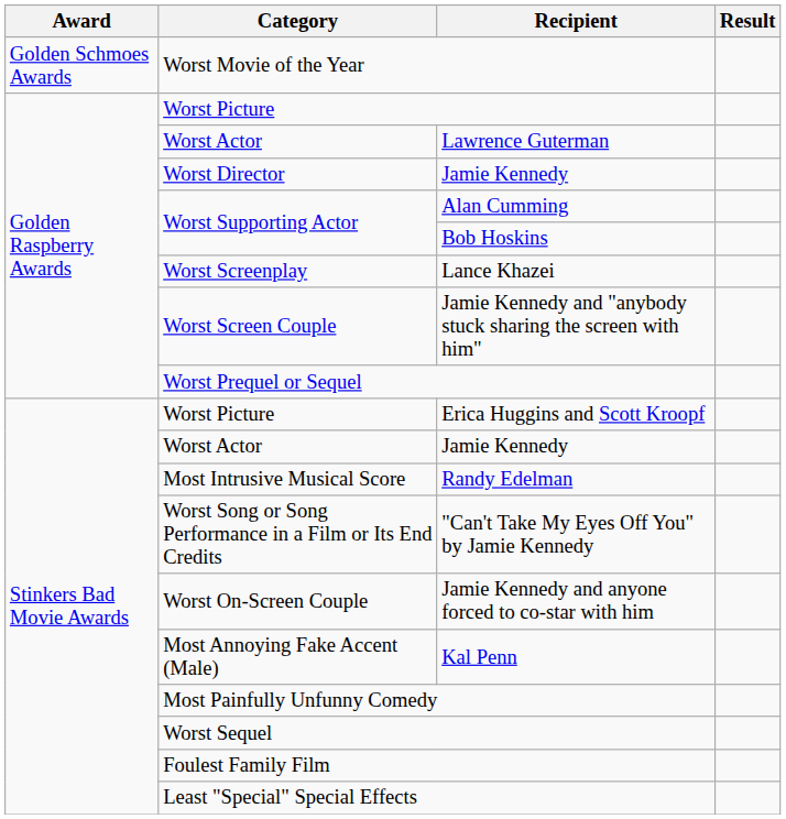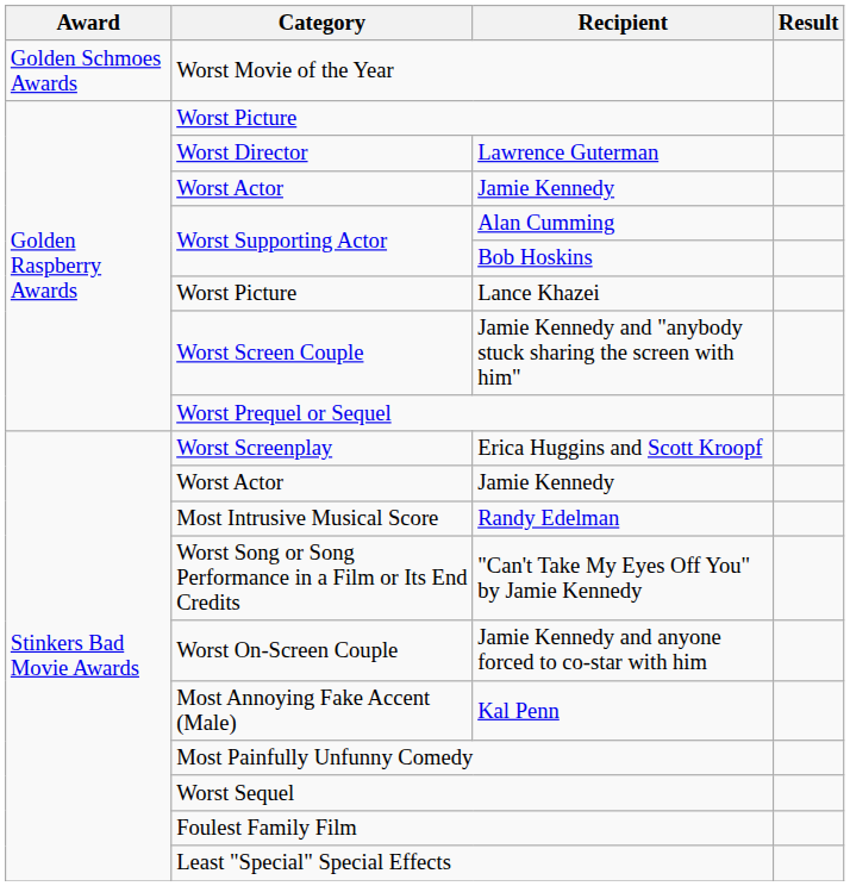 <table class="wikitable">
 <tr>
 <th>Award</th>
 <th>Category</th>
 <th>Recipient</th>
 <th>Result</th>
 </tr>
 <tr>
 <td><a href='#'>Golden Schmoes Awards</a></td>
 <td colspan="2">Worst Movie of the Year</td>
 <td></td>
 </tr>
 <tr>
 <td rowspan="8"><a href='#'>Golden Raspberry Awards</a></td>
 <td colspan="2"><a href='#'>Worst Picture</a></td>
 <td></td>
 </tr>
 <tr>
-<td><a href='#'>Worst Actor</a></td>
+<td><a href='#'>Worst Director</a></td>
 <td><a href='#'>Lawrence Guterman</a></td>
 <td></td>
 </tr>
 <tr>
-<td><a href='#'>Worst Director</a></td>
+<td><a href='#'>Worst Actor</a></td>
 <td><a href='#'>Jamie Kennedy</a></td>
 <td></td>
 </tr>
 <tr>
 <td rowspan="2"><a href='#'>Worst Supporting Actor</a></td>
 <td><a href='#'>Alan Cumming</a></td>
 <td></td>
 </tr>
 <tr>
 <td><a href='#'>Bob Hoskins</a></td>
 <td></td>
 </tr>
 <tr>
-<td><a href='#'>Worst Screenplay</a></td>
+<td>Worst Picture</td>
 <td>Lance Khazei</td>
 <td></td>
 </tr>
 <tr>
 <td><a href='#'>Worst Screen Couple</a></td>
 <td>Jamie Kennedy and "anybody stuck sharing the screen with him"</td>
 <td></td>
 </tr>
 <tr>
 <td colspan="2"><a href='#'>Worst Prequel or Sequel</a></td>
 <td></td>
 </tr>
 <tr>
 <td rowspan="10"><a href='#'>Stinkers Bad Movie Awards</a></td>
-<td>Worst Picture</td>
+<td><a href='#'>Worst Screenplay</a></td>
 <td>Erica Huggins and <a href='#'>Scott Kroopf</a></td>
 <td></td>
 </tr>
 <tr>
 <td>Worst Actor</td>
 <td>Jamie Kennedy</td>
 <td></td>
 </tr>
 <tr>
 <td>Most Intrusive Musical Score</td>
 <td><a href='#'>Randy Edelman</a></td>
 <td></td>
 </tr>
 <tr>
 <td>Worst Song or Song Performance in a Film or Its End Credits</td>
 <td>"Can't Take My Eyes Off You" by Jamie Kennedy</td>
 <td></td>
 </tr>
 <tr>
 <td>Worst On-Screen Couple</td>
 <td>Jamie Kennedy and anyone forced to co-star with him</td>
 <td></td>
 </tr>
 <tr>
 <td>Most Annoying Fake Accent (Male)</td>
 <td><a href='#'>Kal Penn</a></td>
 <td></td>
 </tr>
 <tr>
 <td colspan="2">Most Painfully Unfunny Comedy</td>
 <td></td>
 </tr>
 <tr>
 <td colspan="2">Worst Sequel</td>
 <td></td>
 </tr>
 <tr>
 <td colspan="2">Foulest Family Film</td>
 <td></td>
 </tr>
 <tr>
 <td colspan="2">Least "Special" Special Effects</td>
 <td></td>
 </tr>
 </table>
